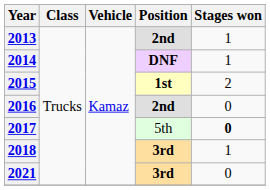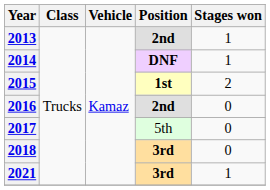 <table class="wikitable">
 <tr>
 <th>Year</th>
 <th>Class</th>
 <th>Vehicle</th>
 <th>Position</th>
 <th>Stages won</th>
 </tr>
 <tr>
 <th><a href='#'>2013</a></th>
 <td rowspan=7>Trucks</td>
 <td rowspan=7> <a href='#'>Kamaz</a></td>
 <td align="center" style="background:#DFDFDF;"><strong>2nd</strong></td>
 <td align="center">1</td>
 </tr>
 <tr>
 <th><a href='#'>2014</a></th>
 <td align="center" style="background:#EFCFFF;"><strong>DNF</strong></td>
 <td align="center">1</td>
 </tr>
 <tr>
 <th><a href='#'>2015</a></th>
 <td align="center" style="background:#FFFFBF;"><strong>1st</strong></td>
 <td align="center">2</td>
 </tr>
 <tr>
 <th><a href='#'>2016</a></th>
 <td align="center" style="background:#DFDFDF;"><strong>2nd</strong></td>
 <td align="center">0</td>
 </tr>
 <tr>
 <th><a href='#'>2017</a></th>
 <td align="center" style="background:#DFFFDF;">5th</td>
-<td align="center"><strong>0</strong></td>
+<td align="center">0</td>
 </tr>
 <tr>
 <th><a href='#'>2018</a></th>
 <td align="center" style="background:#FFDF9F;"><strong>3rd</strong></td>
-<td align="center">1</td>
+<td align="center">0</td>
 </tr>
 <tr>
 <th><a href='#'>2021</a></th>
 <td align="center" style="background:#FFDF9F;"><strong>3rd</strong></td>
-<td align="center">0</td>
+<td align="center">1</td>
 </tr>
 <tr>
 </tr>
 </table>
